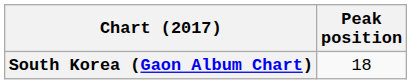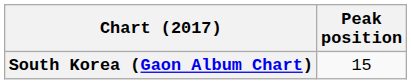 <table class="wikitable plainrowheaders" style="text-align:center;">
 <tr>
 <th>Chart (2017)</th>
 <th>Peak<br>position</th>
 </tr>
 <tr>
 <th scope="row">South Korea (<a href='#'>Gaon Album Chart</a>)</th>
-<td>18</td>
+<td>15</td>
 </tr>
 </table>
